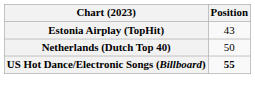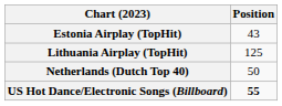 <table class="wikitable sortable plainrowheaders" style="text-align:center">
 <tr>
 <th scope="col">Chart (2023)</th>
 <th scope="col">Position</th>
 </tr>
 <tr>
 <th scope="row">Estonia  Airplay (TopHit)</th>
 <td>43</td>
 </tr>
 <tr>
+<th scope="row">Lithuania Airplay (TopHit)</th>
+<td>125</td>
+</tr>
+<tr>
 <th scope="row">Netherlands (Dutch Top 40)</th>
 <td>50</td>
 </tr>
 <tr>
 <th scope="row">US Hot Dance/Electronic Songs (<em>Billboard</em>)</th>
 <td><strong>55</strong></td>
 </tr>
 </table>
